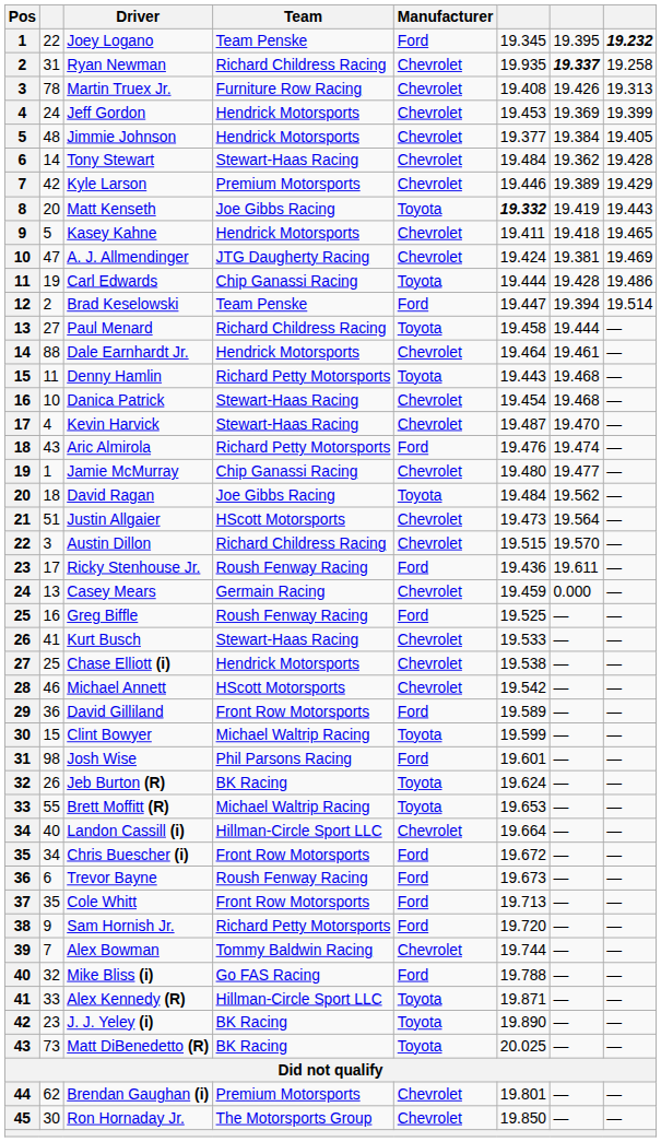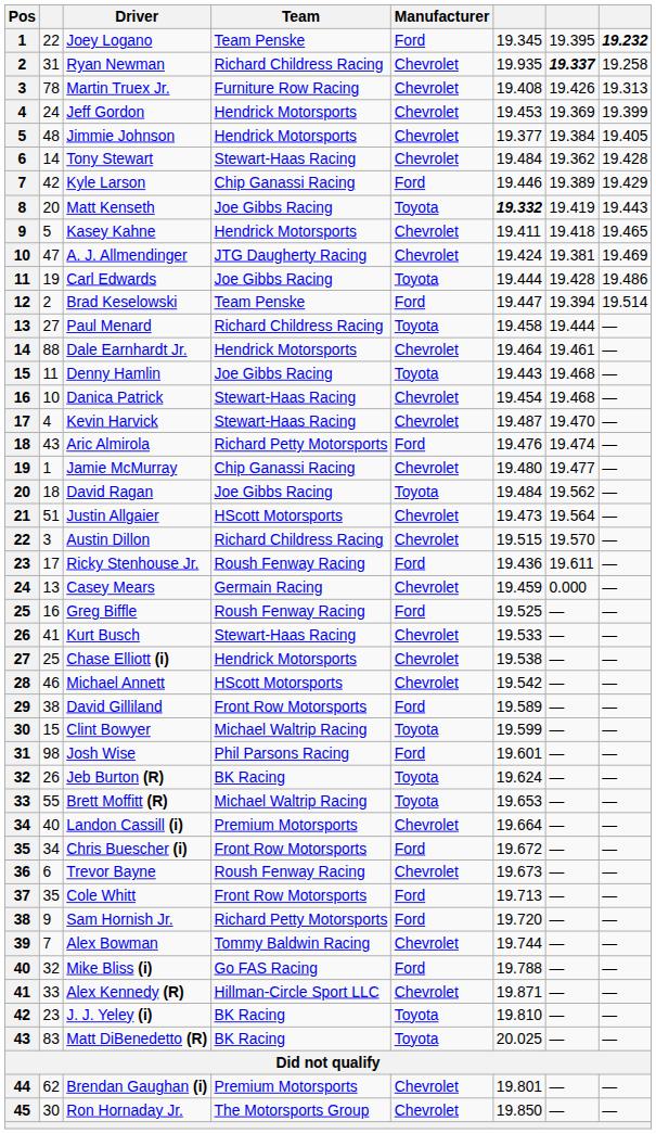 <table class="wikitable" style="font-size:95%">
 <tr>
 <th>Pos</th>
 <th></th>
 <th>Driver</th>
 <th>Team</th>
 <th>Manufacturer</th>
 <th></th>
 <th></th>
 <th></th>
 </tr>
 <tr>
 <th>1</th>
 <td>22</td>
 <td><a href='#'>Joey Logano</a></td>
 <td><a href='#'>Team Penske</a></td>
 <td><a href='#'>Ford</a></td>
 <td>19.345</td>
 <td>19.395</td>
 <td><strong><em>19.232</em></strong></td>
 </tr>
 <tr>
 <th>2</th>
 <td>31</td>
 <td><a href='#'>Ryan Newman</a></td>
 <td><a href='#'>Richard Childress Racing</a></td>
 <td><a href='#'>Chevrolet</a></td>
 <td>19.935</td>
 <td><strong><em>19.337</em></strong></td>
 <td>19.258</td>
 </tr>
 <tr>
 <th>3</th>
 <td>78</td>
 <td><a href='#'>Martin Truex Jr.</a></td>
 <td><a href='#'>Furniture Row Racing</a></td>
 <td><a href='#'>Chevrolet</a></td>
 <td>19.408</td>
 <td>19.426</td>
 <td>19.313</td>
 </tr>
 <tr>
 <th>4</th>
 <td>24</td>
 <td><a href='#'>Jeff Gordon</a></td>
 <td><a href='#'>Hendrick Motorsports</a></td>
 <td><a href='#'>Chevrolet</a></td>
 <td>19.453</td>
 <td>19.369</td>
 <td>19.399</td>
 </tr>
 <tr>
 <th>5</th>
 <td>48</td>
 <td><a href='#'>Jimmie Johnson</a></td>
 <td><a href='#'>Hendrick Motorsports</a></td>
 <td><a href='#'>Chevrolet</a></td>
 <td>19.377</td>
 <td>19.384</td>
 <td>19.405</td>
 </tr>
 <tr>
 <th>6</th>
 <td>14</td>
 <td><a href='#'>Tony Stewart</a></td>
 <td><a href='#'>Stewart-Haas Racing</a></td>
 <td><a href='#'>Chevrolet</a></td>
 <td>19.484</td>
 <td>19.362</td>
 <td>19.428</td>
 </tr>
 <tr>
 <th>7</th>
 <td>42</td>
 <td><a href='#'>Kyle Larson</a></td>
-<td><a href='#'>Premium Motorsports</a></td>
-<td><a href='#'>Chevrolet</a></td>
+<td><a href='#'>Chip Ganassi Racing</a></td>
+<td><a href='#'>Ford</a></td>
 <td>19.446</td>
 <td>19.389</td>
 <td>19.429</td>
 </tr>
 <tr>
 <th>8</th>
 <td>20</td>
 <td><a href='#'>Matt Kenseth</a></td>
 <td><a href='#'>Joe Gibbs Racing</a></td>
 <td><a href='#'>Toyota</a></td>
 <td><strong><em>19.332</em></strong></td>
 <td>19.419</td>
 <td>19.443</td>
 </tr>
 <tr>
 <th>9</th>
 <td>5</td>
 <td><a href='#'>Kasey Kahne</a></td>
 <td><a href='#'>Hendrick Motorsports</a></td>
 <td><a href='#'>Chevrolet</a></td>
 <td>19.411</td>
 <td>19.418</td>
 <td>19.465</td>
 </tr>
 <tr>
 <th>10</th>
 <td>47</td>
 <td><a href='#'>A. J. Allmendinger</a></td>
 <td><a href='#'>JTG Daugherty Racing</a></td>
 <td><a href='#'>Chevrolet</a></td>
 <td>19.424</td>
 <td>19.381</td>
 <td>19.469</td>
 </tr>
 <tr>
 <th>11</th>
 <td>19</td>
 <td><a href='#'>Carl Edwards</a></td>
-<td><a href='#'>Chip Ganassi Racing</a></td>
+<td><a href='#'>Joe Gibbs Racing</a></td>
 <td><a href='#'>Toyota</a></td>
 <td>19.444</td>
 <td>19.428</td>
 <td>19.486</td>
 </tr>
 <tr>
 <th>12</th>
 <td>2</td>
 <td><a href='#'>Brad Keselowski</a></td>
 <td><a href='#'>Team Penske</a></td>
 <td><a href='#'>Ford</a></td>
 <td>19.447</td>
 <td>19.394</td>
 <td>19.514</td>
 </tr>
 <tr>
 <th>13</th>
 <td>27</td>
 <td><a href='#'>Paul Menard</a></td>
 <td><a href='#'>Richard Childress Racing</a></td>
 <td><a href='#'>Toyota</a></td>
 <td>19.458</td>
 <td>19.444</td>
 <td>—</td>
 </tr>
 <tr>
 <th>14</th>
 <td>88</td>
 <td><a href='#'>Dale Earnhardt Jr.</a></td>
 <td><a href='#'>Hendrick Motorsports</a></td>
 <td><a href='#'>Chevrolet</a></td>
 <td>19.464</td>
 <td>19.461</td>
 <td>—</td>
 </tr>
 <tr>
 <th>15</th>
 <td>11</td>
 <td><a href='#'>Denny Hamlin</a></td>
-<td><a href='#'>Richard Petty Motorsports</a></td>
+<td><a href='#'>Joe Gibbs Racing</a></td>
 <td><a href='#'>Toyota</a></td>
 <td>19.443</td>
 <td>19.468</td>
 <td>—</td>
 </tr>
 <tr>
 <th>16</th>
 <td>10</td>
 <td><a href='#'>Danica Patrick</a></td>
 <td><a href='#'>Stewart-Haas Racing</a></td>
 <td><a href='#'>Chevrolet</a></td>
 <td>19.454</td>
 <td>19.468</td>
 <td>—</td>
 </tr>
 <tr>
 <th>17</th>
 <td>4</td>
 <td><a href='#'>Kevin Harvick</a></td>
 <td><a href='#'>Stewart-Haas Racing</a></td>
 <td><a href='#'>Chevrolet</a></td>
 <td>19.487</td>
 <td>19.470</td>
 <td>—</td>
 </tr>
 <tr>
 <th>18</th>
 <td>43</td>
 <td><a href='#'>Aric Almirola</a></td>
 <td><a href='#'>Richard Petty Motorsports</a></td>
 <td><a href='#'>Ford</a></td>
 <td>19.476</td>
 <td>19.474</td>
 <td>—</td>
 </tr>
 <tr>
 <th>19</th>
 <td>1</td>
 <td><a href='#'>Jamie McMurray</a></td>
 <td><a href='#'>Chip Ganassi Racing</a></td>
 <td><a href='#'>Chevrolet</a></td>
 <td>19.480</td>
 <td>19.477</td>
 <td>—</td>
 </tr>
 <tr>
 <th>20</th>
 <td>18</td>
 <td><a href='#'>David Ragan</a></td>
 <td><a href='#'>Joe Gibbs Racing</a></td>
 <td><a href='#'>Toyota</a></td>
 <td>19.484</td>
 <td>19.562</td>
 <td>—</td>
 </tr>
 <tr>
 <th>21</th>
 <td>51</td>
 <td><a href='#'>Justin Allgaier</a></td>
 <td><a href='#'>HScott Motorsports</a></td>
 <td><a href='#'>Chevrolet</a></td>
 <td>19.473</td>
 <td>19.564</td>
 <td>—</td>
 </tr>
 <tr>
 <th>22</th>
 <td>3</td>
 <td><a href='#'>Austin Dillon</a></td>
 <td><a href='#'>Richard Childress Racing</a></td>
 <td><a href='#'>Chevrolet</a></td>
 <td>19.515</td>
 <td>19.570</td>
 <td>—</td>
 </tr>
 <tr>
 <th>23</th>
 <td>17</td>
 <td><a href='#'>Ricky Stenhouse Jr.</a></td>
 <td><a href='#'>Roush Fenway Racing</a></td>
 <td><a href='#'>Ford</a></td>
 <td>19.436</td>
 <td>19.611</td>
 <td>—</td>
 </tr>
 <tr>
 <th>24</th>
 <td>13</td>
 <td><a href='#'>Casey Mears</a></td>
 <td><a href='#'>Germain Racing</a></td>
 <td><a href='#'>Chevrolet</a></td>
 <td>19.459</td>
 <td>0.000</td>
 <td>—</td>
 </tr>
 <tr>
 <th>25</th>
 <td>16</td>
 <td><a href='#'>Greg Biffle</a></td>
 <td><a href='#'>Roush Fenway Racing</a></td>
 <td><a href='#'>Ford</a></td>
 <td>19.525</td>
 <td>—</td>
 <td>—</td>
 </tr>
 <tr>
 <th>26</th>
 <td>41</td>
 <td><a href='#'>Kurt Busch</a></td>
 <td><a href='#'>Stewart-Haas Racing</a></td>
 <td><a href='#'>Chevrolet</a></td>
 <td>19.533</td>
 <td>—</td>
 <td>—</td>
 </tr>
 <tr>
 <th>27</th>
 <td>25</td>
 <td><a href='#'>Chase Elliott</a> <strong>(i)</strong></td>
 <td><a href='#'>Hendrick Motorsports</a></td>
 <td><a href='#'>Chevrolet</a></td>
 <td>19.538</td>
 <td>—</td>
 <td>—</td>
 </tr>
 <tr>
 <th>28</th>
 <td>46</td>
 <td><a href='#'>Michael Annett</a></td>
 <td><a href='#'>HScott Motorsports</a></td>
 <td><a href='#'>Chevrolet</a></td>
 <td>19.542</td>
 <td>—</td>
 <td>—</td>
 </tr>
 <tr>
 <th>29</th>
-<td>36</td>
+<td>38</td>
 <td><a href='#'>David Gilliland</a></td>
 <td><a href='#'>Front Row Motorsports</a></td>
 <td><a href='#'>Ford</a></td>
 <td>19.589</td>
 <td>—</td>
 <td>—</td>
 </tr>
 <tr>
 <th>30</th>
 <td>15</td>
 <td><a href='#'>Clint Bowyer</a></td>
 <td><a href='#'>Michael Waltrip Racing</a></td>
 <td><a href='#'>Toyota</a></td>
 <td>19.599</td>
 <td>—</td>
 <td>—</td>
 </tr>
 <tr>
 <th>31</th>
 <td>98</td>
 <td><a href='#'>Josh Wise</a></td>
 <td><a href='#'>Phil Parsons Racing</a></td>
 <td><a href='#'>Ford</a></td>
 <td>19.601</td>
 <td>—</td>
 <td>—</td>
 </tr>
 <tr>
 <th>32</th>
 <td>26</td>
 <td><a href='#'>Jeb Burton</a> <strong>(R)</strong></td>
 <td><a href='#'>BK Racing</a></td>
 <td><a href='#'>Toyota</a></td>
 <td>19.624</td>
 <td>—</td>
 <td>—</td>
 </tr>
 <tr>
 <th>33</th>
 <td>55</td>
 <td><a href='#'>Brett Moffitt</a> <strong>(R)</strong></td>
 <td><a href='#'>Michael Waltrip Racing</a></td>
 <td><a href='#'>Toyota</a></td>
 <td>19.653</td>
 <td>—</td>
 <td>—</td>
 </tr>
 <tr>
 <th>34</th>
 <td>40</td>
 <td><a href='#'>Landon Cassill</a> <strong>(i)</strong></td>
-<td><a href='#'>Hillman-Circle Sport LLC</a></td>
+<td><a href='#'>Premium Motorsports</a></td>
 <td><a href='#'>Chevrolet</a></td>
 <td>19.664</td>
 <td>—</td>
 <td>—</td>
 </tr>
 <tr>
 <th>35</th>
 <td>34</td>
 <td><a href='#'>Chris Buescher</a> <strong>(i)</strong></td>
 <td><a href='#'>Front Row Motorsports</a></td>
 <td><a href='#'>Ford</a></td>
 <td>19.672</td>
 <td>—</td>
 <td>—</td>
 </tr>
 <tr>
 <th>36</th>
 <td>6</td>
 <td><a href='#'>Trevor Bayne</a></td>
 <td><a href='#'>Roush Fenway Racing</a></td>
-<td><a href='#'>Ford</a></td>
+<td><a href='#'>Chevrolet</a></td>
 <td>19.673</td>
 <td>—</td>
 <td>—</td>
 </tr>
 <tr>
 <th>37</th>
 <td>35</td>
 <td><a href='#'>Cole Whitt</a></td>
 <td><a href='#'>Front Row Motorsports</a></td>
 <td><a href='#'>Ford</a></td>
 <td>19.713</td>
 <td>—</td>
 <td>—</td>
 </tr>
 <tr>
 <th>38</th>
 <td>9</td>
 <td><a href='#'>Sam Hornish Jr.</a></td>
 <td><a href='#'>Richard Petty Motorsports</a></td>
 <td><a href='#'>Ford</a></td>
 <td>19.720</td>
 <td>—</td>
 <td>—</td>
 </tr>
 <tr>
 <th>39</th>
 <td>7</td>
 <td><a href='#'>Alex Bowman</a></td>
 <td><a href='#'>Tommy Baldwin Racing</a></td>
 <td><a href='#'>Chevrolet</a></td>
 <td>19.744</td>
 <td>—</td>
 <td>—</td>
 </tr>
 <tr>
 <th>40</th>
 <td>32</td>
 <td><a href='#'>Mike Bliss</a> <strong>(i)</strong></td>
 <td><a href='#'>Go FAS Racing</a></td>
 <td><a href='#'>Ford</a></td>
 <td>19.788</td>
 <td>—</td>
 <td>—</td>
 </tr>
 <tr>
 <th>41</th>
 <td>33</td>
 <td><a href='#'>Alex Kennedy</a> <strong>(R)</strong></td>
 <td><a href='#'>Hillman-Circle Sport LLC</a></td>
-<td><a href='#'>Toyota</a></td>
+<td><a href='#'>Chevrolet</a></td>
 <td>19.871</td>
 <td>—</td>
 <td>—</td>
 </tr>
 <tr>
 <th>42</th>
 <td>23</td>
 <td><a href='#'>J. J. Yeley</a> <strong>(i)</strong></td>
 <td><a href='#'>BK Racing</a></td>
 <td><a href='#'>Toyota</a></td>
-<td>19.890</td>
+<td>19.810</td>
 <td>—</td>
 <td>—</td>
 </tr>
 <tr>
 <th>43</th>
-<td>73</td>
+<td>83</td>
 <td><a href='#'>Matt DiBenedetto</a> <strong>(R)</strong></td>
 <td><a href='#'>BK Racing</a></td>
 <td><a href='#'>Toyota</a></td>
 <td>20.025</td>
 <td>—</td>
 <td>—</td>
 </tr>
 <tr>
 <th colspan="8">Did not qualify</th>
 </tr>
 <tr>
 <th>44</th>
 <td>62</td>
 <td><a href='#'>Brendan Gaughan</a> <strong>(i)</strong></td>
 <td><a href='#'>Premium Motorsports</a></td>
 <td><a href='#'>Chevrolet</a></td>
 <td>19.801</td>
 <td>—</td>
 <td>—</td>
 </tr>
 <tr>
 <th>45</th>
 <td>30</td>
 <td><a href='#'>Ron Hornaday Jr.</a></td>
 <td><a href='#'>The Motorsports Group</a></td>
 <td><a href='#'>Chevrolet</a></td>
 <td>19.850</td>
 <td>—</td>
 <td>—</td>
 </tr>
 <tr>
 <th colspan="8"></th>
 </tr>
 </table>
